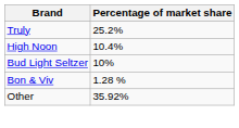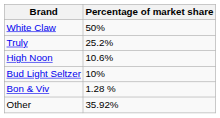 <table class="wikitable">
 <tr>
 <th>Brand</th>
 <th>Percentage of market share</th>
+</tr>
+<tr>
+<td><a href='#'>White Claw</a></td>
+<td>50%</td>
 </tr>
 <tr>
 <td><a href='#'>Truly</a></td>
 <td>25.2%</td>
 </tr>
 <tr>
 <td><a href='#'>High Noon</a></td>
-<td>10.4%</td>
+<td>10.6%</td>
 </tr>
 <tr>
 <td><a href='#'>Bud Light Seltzer</a></td>
 <td>10%</td>
 </tr>
 <tr>
 <td><a href='#'>Bon & Viv</a></td>
 <td>1.28 %</td>
 </tr>
 <tr>
 <td>Other</td>
 <td>35.92%</td>
 </tr>
 </table>
